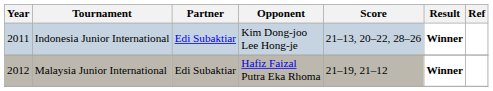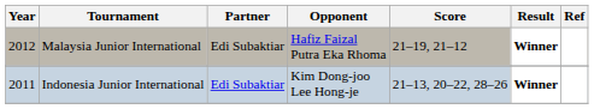 <table class="sortable wikitable" style="font-size: 90%;">
 <tr>
 <th>Year</th>
 <th>Tournament</th>
 <th>Partner</th>
 <th>Opponent</th>
 <th>Score</th>
 <th>Result</th>
 <th>Ref</th>
+</tr>
+<tr style="background:#BDB8AD">
+<td align="center">2012</td>
+<td align="left">Malaysia Junior International</td>
+<td align="left"> Edi Subaktiar</td>
+<td align="left"> <a href='#'>Hafiz Faizal</a> <br>  Putra Eka Rhoma</td>
+<td align="left">21–19, 21–12</td>
+<td style="text-align:left; background:white"> <strong>Winner</strong></td>
+<td style="text-align:center; background:white"></td>
+</tr>
+<tr>
 </tr>
 <tr style="background:#C6D4E1">
 <td align="center">2011</td>
 <td align="left">Indonesia Junior International</td>
 <td align="left"> <a href='#'>Edi Subaktiar</a></td>
 <td align="left"> Kim Dong-joo <br>  Lee Hong-je</td>
 <td align="left">21–13, 20–22, 28–26</td>
 <td style="text-align:left; background:white"> <strong>Winner</strong></td>
 <td style="text-align:center; background:white"></td>
 </tr>
 <tr>
 </tr>
-<tr style="background:#BDB8AD">
-<td align="center">2012</td>
-<td align="left">Malaysia Junior International</td>
-<td align="left"> Edi Subaktiar</td>
-<td align="left"> <a href='#'>Hafiz Faizal</a> <br>  Putra Eka Rhoma</td>
-<td align="left">21–19, 21–12</td>
-<td style="text-align:left; background:white"> <strong>Winner</strong></td>
-<td style="text-align:center; background:white"></td>
-</tr>
-<tr>
-</tr>
 </table>
